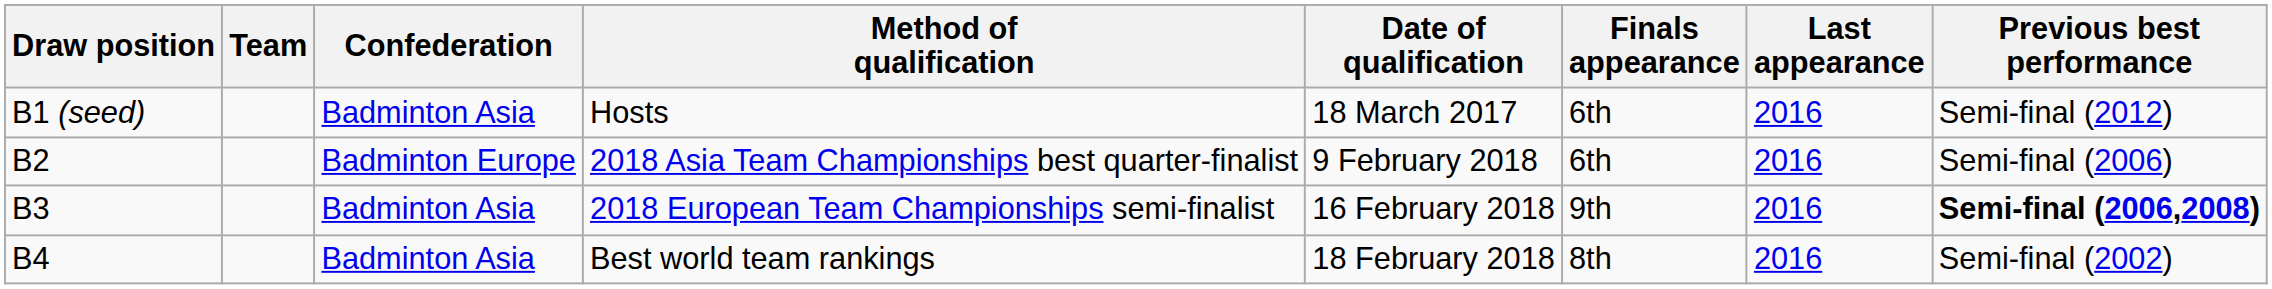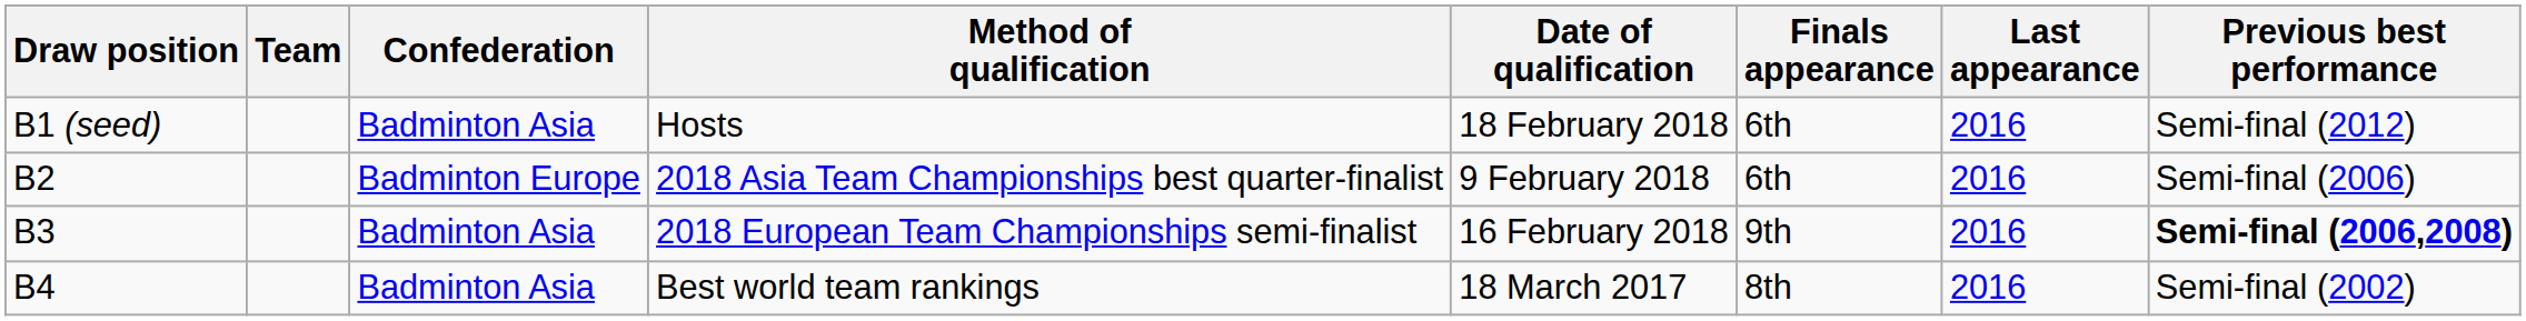 <table class="wikitable sortable">
 <tr>
 <th>Draw position</th>
 <th>Team</th>
 <th>Confederation</th>
 <th>Method of<br>qualification</th>
 <th>Date of<br>qualification</th>
 <th>Finals<br>appearance</th>
 <th>Last<br>appearance</th>
 <th>Previous best<br>performance</th>
 </tr>
 <tr>
 <td>B1 <em>(seed)</em></td>
 <td style=white-space:nowrap></td>
 <td><a href='#'>Badminton Asia</a></td>
 <td>Hosts</td>
-<td>18 March 2017</td>
+<td>18 February 2018</td>
 <td>6th</td>
 <td><a href='#'>2016</a></td>
 <td>Semi-final (<a href='#'>2012</a>)</td>
 </tr>
 <tr>
 <td>B2</td>
 <td style=white-space:nowrap></td>
 <td><a href='#'>Badminton Europe</a></td>
 <td><a href='#'>2018 Asia Team Championships</a> best quarter-finalist</td>
 <td>9 February 2018</td>
 <td>6th</td>
 <td><a href='#'>2016</a></td>
 <td>Semi-final (<a href='#'>2006</a>)</td>
 </tr>
 <tr>
 <td>B3</td>
 <td style=white-space:nowrap></td>
 <td><a href='#'>Badminton Asia</a></td>
 <td><a href='#'>2018 European Team Championships</a> semi-finalist</td>
 <td>16 February 2018</td>
 <td>9th</td>
 <td><a href='#'>2016</a></td>
 <td><strong>Semi-final (<a href='#'>2006</a>,<a href='#'>2008</a>)</strong></td>
 </tr>
 <tr>
 <td>B4</td>
 <td style=white-space:nowrap></td>
 <td><a href='#'>Badminton Asia</a></td>
 <td>Best world team rankings</td>
-<td>18 February 2018</td>
+<td>18 March 2017</td>
 <td>8th</td>
 <td><a href='#'>2016</a></td>
 <td>Semi-final (<a href='#'>2002</a>)</td>
 </tr>
 </table>
